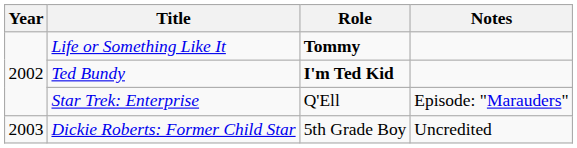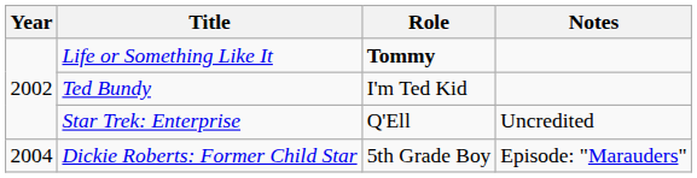 <table class="wikitable">
 <tr>
 <th>Year</th>
 <th>Title</th>
 <th>Role</th>
 <th>Notes</th>
 </tr>
 <tr>
 <td rowspan="3">2002</td>
 <td><em><a href='#'>Life or Something Like It</a></em></td>
 <td><strong>Tommy</strong></td>
 <td></td>
 </tr>
 <tr>
 <td><em><a href='#'>Ted Bundy</a></em></td>
-<td><strong>I'm Ted Kid</strong></td>
+<td>I'm Ted Kid</td>
 <td></td>
 </tr>
 <tr>
 <td><em><a href='#'>Star Trek: Enterprise</a></em></td>
 <td>Q'Ell</td>
+<td>Uncredited</td>
+</tr>
+<tr>
+<td>2004</td>
+<td><em><a href='#'>Dickie Roberts: Former Child Star</a></em></td>
+<td>5th Grade Boy</td>
 <td>Episode: "<a href='#'>Marauders</a>"</td>
 </tr>
-<tr>
-<td>2003</td>
-<td><em><a href='#'>Dickie Roberts: Former Child Star</a></em></td>
-<td>5th Grade Boy</td>
-<td>Uncredited</td>
-</tr>
 </table>
